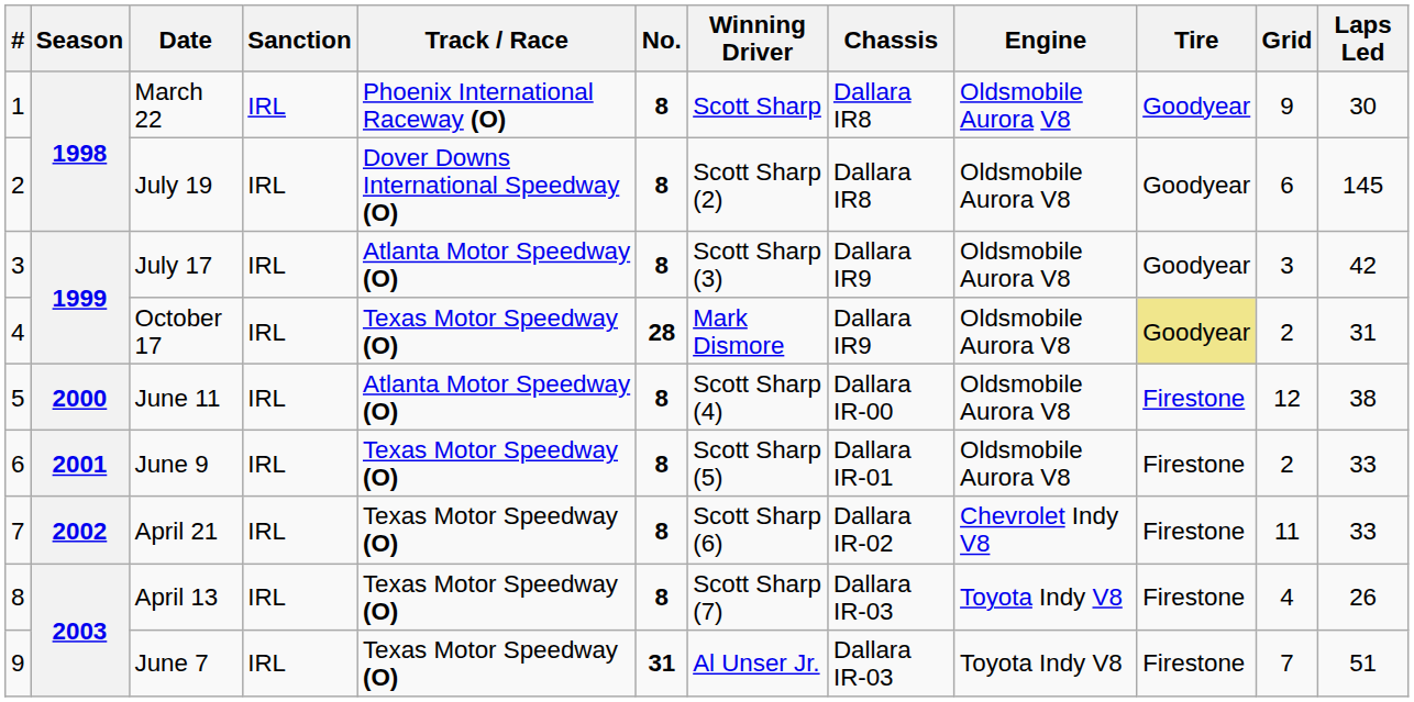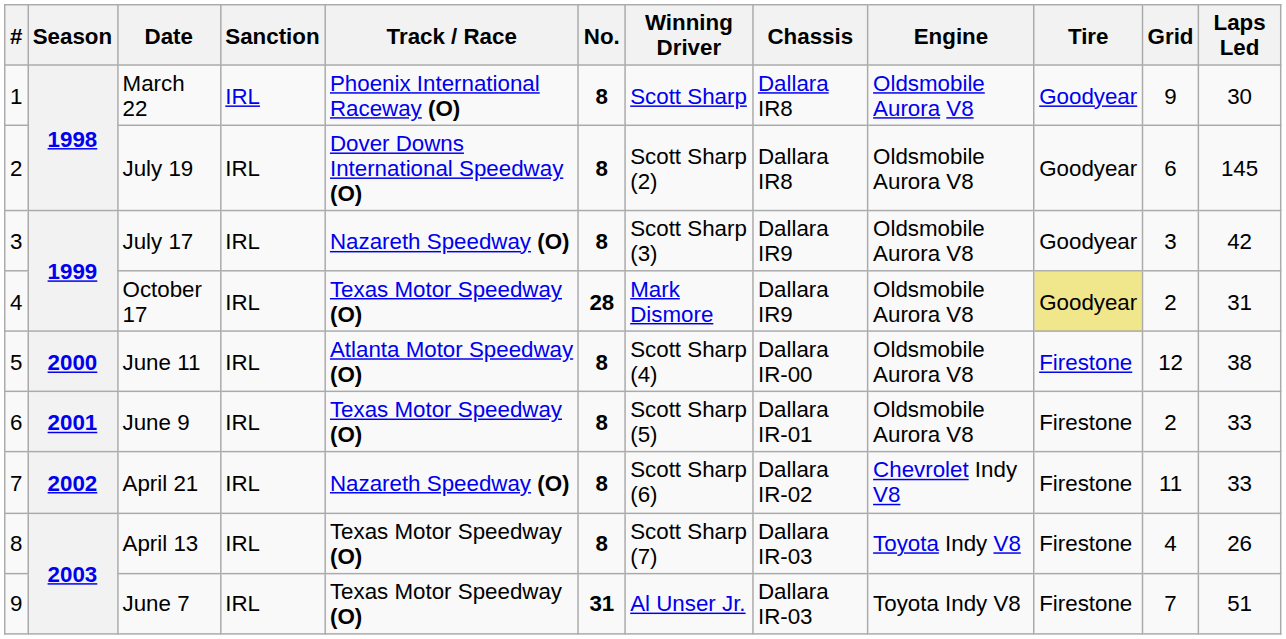 <table class="wikitable" style="font-size:95%;">
 <tr>
 <th>#</th>
 <th>Season</th>
 <th>Date</th>
 <th>Sanction</th>
 <th>Track / Race</th>
 <th>No.</th>
 <th>Winning Driver</th>
 <th>Chassis</th>
 <th>Engine</th>
 <th>Tire</th>
 <th>Grid</th>
 <th>Laps Led</th>
 </tr>
 <tr>
 <td align=center>1</td>
 <th rowspan=2><a href='#'>1998</a></th>
 <td>March 22</td>
 <td><a href='#'>IRL</a></td>
 <td><a href='#'>Phoenix International Raceway</a> <strong>(O)</strong></td>
 <td align=center><strong>8</strong></td>
 <td align="left"> <a href='#'>Scott Sharp</a></td>
 <td><a href='#'>Dallara</a> IR8</td>
 <td><a href='#'>Oldsmobile</a> <a href='#'>Aurora</a> <a href='#'>V8</a></td>
 <td><a href='#'>Goodyear</a></td>
 <td align=center>9</td>
 <td align=center>30</td>
 </tr>
 <tr>
 <td align=center>2</td>
 <td>July 19</td>
 <td>IRL</td>
 <td><a href='#'>Dover Downs International Speedway</a> <strong>(O)</strong></td>
 <td align=center><strong>8</strong></td>
 <td align="left"> Scott Sharp (2)</td>
 <td>Dallara IR8</td>
 <td>Oldsmobile Aurora V8</td>
 <td>Goodyear</td>
 <td align=center>6</td>
 <td align=center>145</td>
 </tr>
 <tr>
 <td align=center>3</td>
 <th rowspan=2><a href='#'>1999</a></th>
 <td>July 17</td>
 <td>IRL</td>
-<td><a href='#'>Atlanta Motor Speedway</a> <strong>(O)</strong></td>
+<td><a href='#'>Nazareth Speedway</a> <strong>(O)</strong></td>
 <td align=center><strong>8</strong></td>
 <td align="left"> Scott Sharp (3)</td>
 <td>Dallara IR9</td>
 <td>Oldsmobile Aurora V8</td>
 <td>Goodyear</td>
 <td align=center>3</td>
 <td align=center>42</td>
 </tr>
 <tr>
 <td align=center>4</td>
 <td>October 17</td>
 <td>IRL</td>
 <td><a href='#'>Texas Motor Speedway</a> <strong>(O)</strong></td>
 <td align=center><strong>28</strong></td>
 <td align="left"> <a href='#'>Mark Dismore</a></td>
 <td>Dallara IR9</td>
 <td>Oldsmobile Aurora V8</td>
 <td style="background: khaki;">Goodyear</td>
 <td align=center>2</td>
 <td align=center>31</td>
 </tr>
 <tr>
 <td align=center>5</td>
 <th><a href='#'>2000</a></th>
 <td>June 11</td>
 <td>IRL</td>
 <td><a href='#'>Atlanta Motor Speedway</a> <strong>(O)</strong></td>
 <td align=center><strong>8</strong></td>
 <td align="left"> Scott Sharp (4)</td>
 <td>Dallara IR-00</td>
 <td>Oldsmobile Aurora V8</td>
 <td><a href='#'>Firestone</a></td>
 <td align=center>12</td>
 <td align=center>38</td>
 </tr>
 <tr>
 <td align=center>6</td>
 <th><a href='#'>2001</a></th>
 <td>June 9</td>
 <td>IRL</td>
 <td><a href='#'>Texas Motor Speedway</a> <strong>(O)</strong></td>
 <td align=center><strong>8</strong></td>
 <td align="left"> Scott Sharp (5)</td>
 <td>Dallara IR-01</td>
 <td>Oldsmobile Aurora V8</td>
 <td>Firestone</td>
 <td align=center>2</td>
 <td align=center>33</td>
 </tr>
 <tr>
 <td align=center>7</td>
 <th><a href='#'>2002</a></th>
 <td>April 21</td>
 <td>IRL</td>
-<td>Texas Motor Speedway <strong>(O)</strong></td>
+<td><a href='#'>Nazareth Speedway</a> <strong>(O)</strong></td>
 <td align=center><strong>8</strong></td>
 <td align="left"> Scott Sharp (6)</td>
 <td>Dallara IR-02</td>
 <td><a href='#'>Chevrolet</a> Indy <a href='#'>V8</a></td>
 <td>Firestone</td>
 <td align=center>11</td>
 <td align=center>33</td>
 </tr>
 <tr>
 <td align=center>8</td>
 <th rowspan=2><a href='#'>2003</a></th>
 <td>April 13</td>
 <td>IRL</td>
 <td>Texas Motor Speedway <strong>(O)</strong></td>
 <td align=center><strong>8</strong></td>
 <td align="left"> Scott Sharp (7)</td>
 <td>Dallara IR-03</td>
 <td><a href='#'>Toyota</a> Indy <a href='#'>V8</a></td>
 <td>Firestone</td>
 <td align=center>4</td>
 <td align=center>26</td>
 </tr>
 <tr>
 <td align=center>9</td>
 <td>June 7</td>
 <td>IRL</td>
 <td>Texas Motor Speedway <strong>(O)</strong></td>
 <td align=center><strong>31</strong></td>
 <td align="left"> <a href='#'>Al Unser Jr.</a></td>
 <td>Dallara IR-03</td>
 <td>Toyota Indy V8</td>
 <td>Firestone</td>
 <td align=center>7</td>
 <td align=center>51</td>
 </tr>
 </table>
